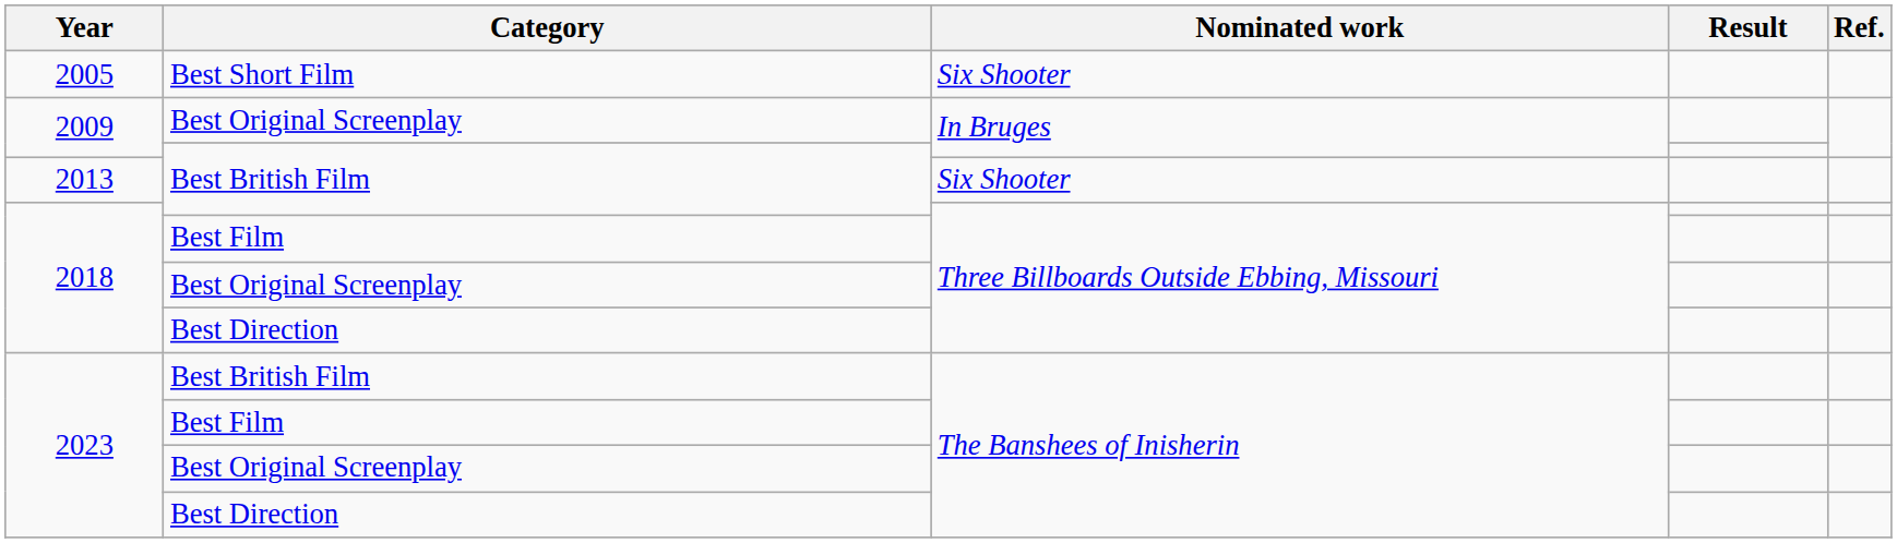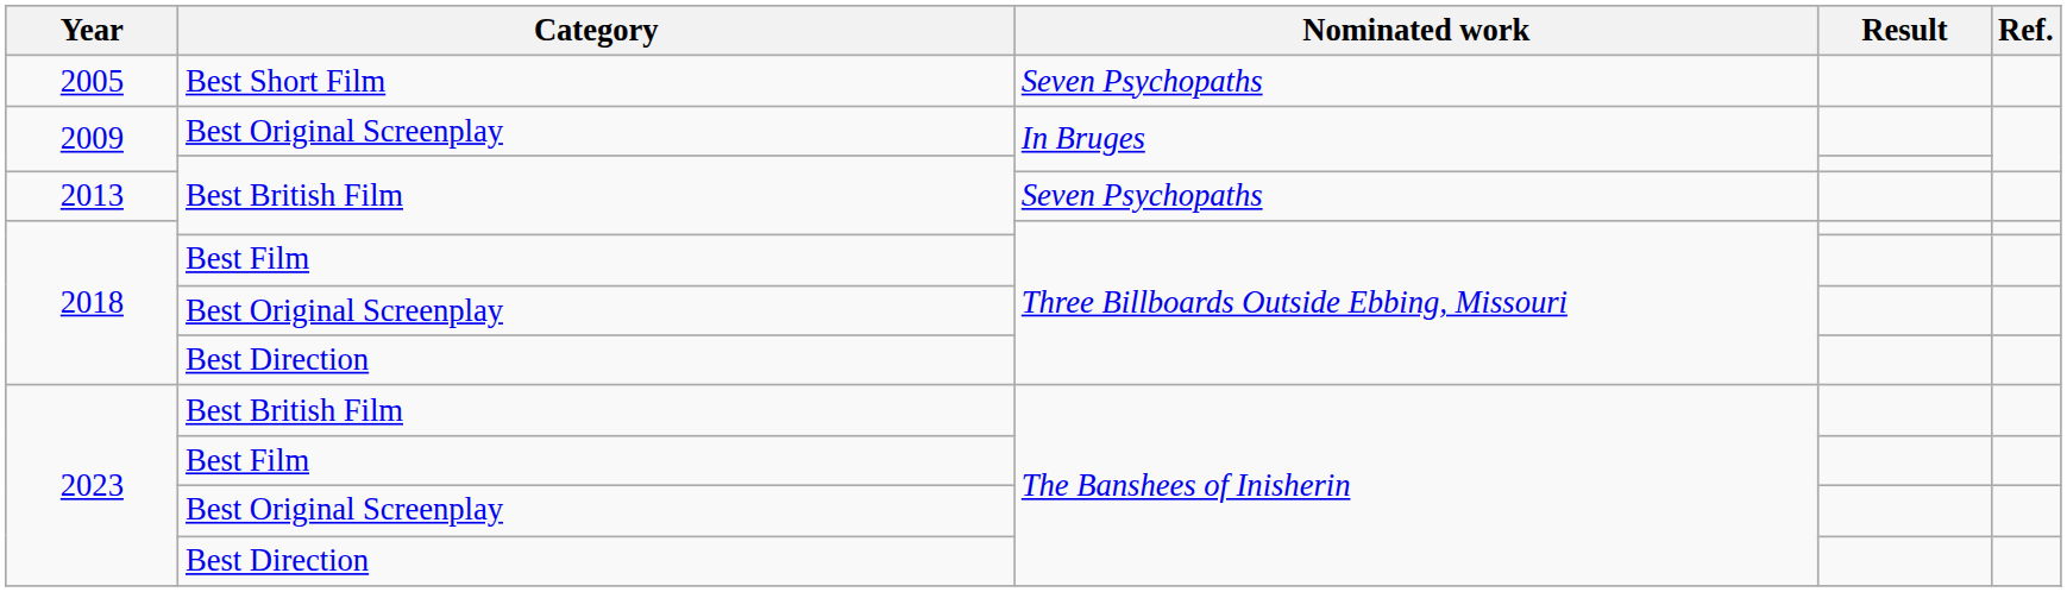 <table class=wikitable>
 <tr>
 <th scope="col" style="width:5em;">Year</th>
 <th scope="col" style="width:26em;">Category</th>
 <th scope="col" style="width:25em;">Nominated work</th>
 <th scope="col" style="width:5em;">Result</th>
 <th>Ref.</th>
 </tr>
 <tr>
 <td style="text-align:center;"><a href='#'>2005</a></td>
 <td><a href='#'>Best Short Film</a></td>
-<td><em><a href='#'>Six Shooter</a></em></td>
+<td><em><a href='#'>Seven Psychopaths</a></em></td>
 <td></td>
 <td style="text-align:center;"></td>
 </tr>
 <tr>
 <td style="text-align:center;", rowspan="2"><a href='#'>2009</a></td>
 <td><a href='#'>Best Original Screenplay</a></td>
 <td rowspan="2"><em><a href='#'>In Bruges</a></em></td>
 <td></td>
 <td style="text-align:center;" rowspan="2"></td>
 </tr>
 <tr>
 <td rowspan="3"><a href='#'>Best British Film</a></td>
 <td></td>
 </tr>
 <tr>
 <td style="text-align:center;"><a href='#'>2013</a></td>
-<td><em><a href='#'>Six Shooter</a></em></td>
+<td><em><a href='#'>Seven Psychopaths</a></em></td>
 <td></td>
 <td style="text-align:center;"></td>
 </tr>
 <tr>
 <td style="text-align:center;", rowspan="4"><a href='#'>2018</a></td>
 <td rowspan="4"><em><a href='#'>Three Billboards Outside Ebbing, Missouri</a></em></td>
 <td></td>
 <td></td>
 </tr>
 <tr>
 <td><a href='#'>Best Film</a></td>
 <td></td>
 <td></td>
 </tr>
 <tr>
 <td><a href='#'>Best Original Screenplay</a></td>
 <td></td>
 <td></td>
 </tr>
 <tr>
 <td><a href='#'>Best Direction</a></td>
 <td></td>
 <td></td>
 </tr>
 <tr>
 <td style="text-align:center;", rowspan="4"><a href='#'>2023</a></td>
 <td><a href='#'>Best British Film</a></td>
 <td rowspan="4"><em><a href='#'>The Banshees of Inisherin</a></em></td>
 <td></td>
 <td></td>
 </tr>
 <tr>
 <td><a href='#'>Best Film</a></td>
 <td></td>
 <td></td>
 </tr>
 <tr>
 <td><a href='#'>Best Original Screenplay</a></td>
 <td></td>
 <td></td>
 </tr>
 <tr>
 <td><a href='#'>Best Direction</a></td>
 <td></td>
 <td></td>
 </tr>
 </table>
